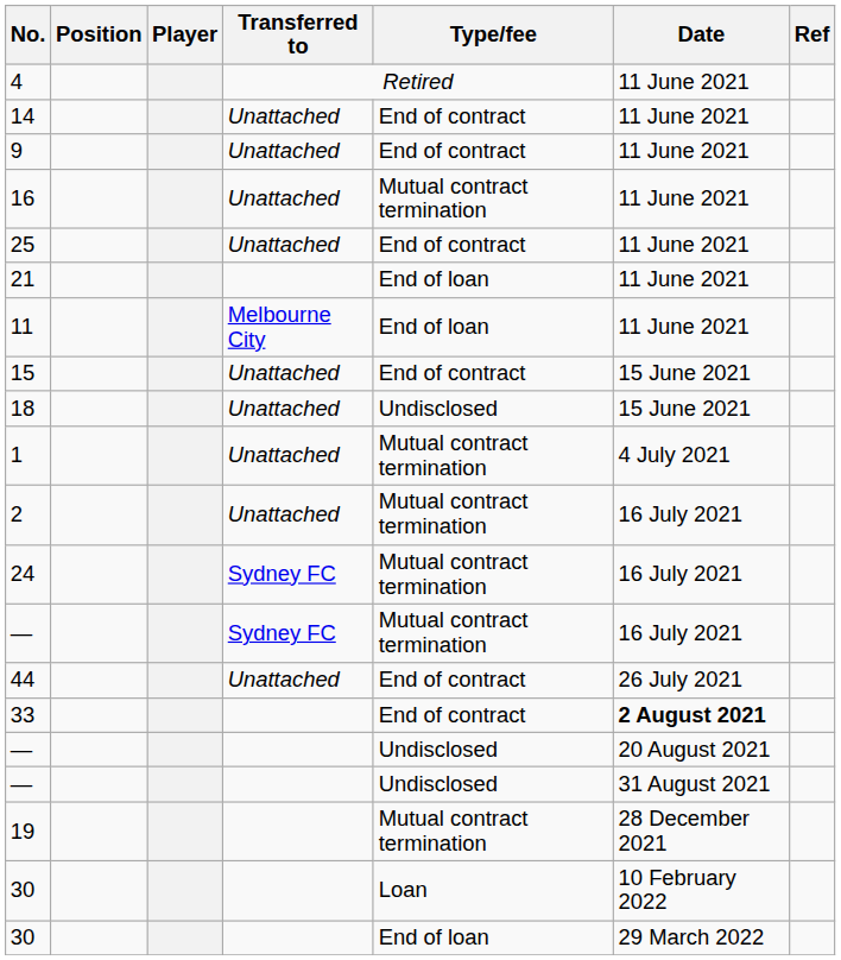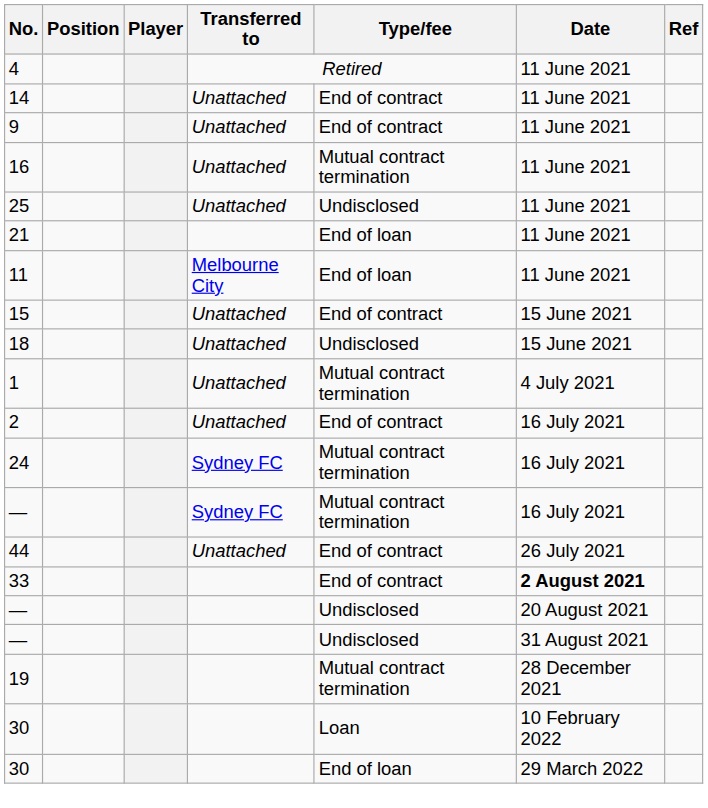 <table class="wikitable plainrowheaders sortable" style="text-align:center; text-align:left">
 <tr>
 <th scope="col">No.</th>
 <th scope="col">Position</th>
 <th scope="col">Player</th>
 <th scope="col">Transferred to</th>
 <th scope="col">Type/fee</th>
 <th scope="col">Date</th>
 <th scope="col" class="unsortable">Ref</th>
 </tr>
 <tr>
 <td>4</td>
 <td></td>
 <th scope="row"></th>
 <td colspan="2" align="center"><em>Retired</em></td>
 <td>11 June 2021</td>
 <td></td>
 </tr>
 <tr>
 <td>14</td>
 <td></td>
 <th scope="row"></th>
 <td><em>Unattached</em></td>
 <td>End of contract</td>
 <td>11 June 2021</td>
 <td></td>
 </tr>
 <tr>
 <td>9</td>
 <td></td>
 <th scope="row"></th>
 <td><em>Unattached</em></td>
 <td>End of contract</td>
 <td>11 June 2021</td>
 <td></td>
 </tr>
 <tr>
 <td>16</td>
 <td></td>
 <th scope="row"></th>
 <td><em>Unattached</em></td>
 <td>Mutual contract termination</td>
 <td>11 June 2021</td>
 <td></td>
 </tr>
 <tr>
 <td>25</td>
 <td></td>
 <th scope="row"></th>
 <td><em>Unattached</em></td>
-<td>End of contract</td>
+<td>Undisclosed</td>
 <td>11 June 2021</td>
 <td></td>
 </tr>
 <tr>
 <td>21</td>
 <td></td>
 <th scope="row"></th>
 <td></td>
 <td>End of loan</td>
 <td>11 June 2021</td>
 <td></td>
 </tr>
 <tr>
 <td>11</td>
 <td></td>
 <th scope="row"></th>
 <td><a href='#'>Melbourne City</a></td>
 <td>End of loan</td>
 <td>11 June 2021</td>
 <td></td>
 </tr>
 <tr>
 <td>15</td>
 <td></td>
 <th scope="row"></th>
 <td><em>Unattached</em></td>
 <td>End of contract</td>
 <td>15 June 2021</td>
 <td></td>
 </tr>
 <tr>
 <td>18</td>
 <td></td>
 <th scope="row"></th>
 <td><em>Unattached</em></td>
 <td>Undisclosed</td>
 <td>15 June 2021</td>
 <td></td>
 </tr>
 <tr>
 <td>1</td>
 <td></td>
 <th scope="row"></th>
 <td><em>Unattached</em></td>
 <td>Mutual contract termination</td>
 <td>4 July 2021</td>
 <td></td>
 </tr>
 <tr>
 <td>2</td>
 <td></td>
 <th scope="row"></th>
 <td><em>Unattached</em></td>
-<td>Mutual contract termination</td>
+<td>End of contract</td>
 <td>16 July 2021</td>
 <td></td>
 </tr>
 <tr>
 <td>24</td>
 <td></td>
 <th scope="row"></th>
 <td><a href='#'>Sydney FC</a></td>
 <td>Mutual contract termination</td>
 <td>16 July 2021</td>
 <td></td>
 </tr>
 <tr>
 <td>—</td>
 <td></td>
 <th scope="row"></th>
 <td><a href='#'>Sydney FC</a></td>
 <td>Mutual contract termination</td>
 <td>16 July 2021</td>
 <td></td>
 </tr>
 <tr>
 <td>44</td>
 <td></td>
 <th scope="row"></th>
 <td><em>Unattached</em></td>
 <td>End of contract</td>
 <td>26 July 2021</td>
 <td></td>
 </tr>
 <tr>
 <td>33</td>
 <td></td>
 <th scope="row"></th>
 <td></td>
 <td>End of contract</td>
 <td><strong>2 August 2021</strong></td>
 <td></td>
 </tr>
 <tr>
 <td>—</td>
 <td></td>
 <th scope="row"></th>
 <td></td>
 <td>Undisclosed</td>
 <td>20 August 2021</td>
 <td></td>
 </tr>
 <tr>
 <td>—</td>
 <td></td>
 <th scope="row"></th>
 <td></td>
 <td>Undisclosed</td>
 <td>31 August 2021</td>
 <td></td>
 </tr>
 <tr>
 <td>19</td>
 <td></td>
 <th scope="row"></th>
 <td></td>
 <td>Mutual contract termination</td>
 <td>28 December 2021</td>
 <td></td>
 </tr>
 <tr>
 <td>30</td>
 <td></td>
 <th scope="row"></th>
 <td></td>
 <td>Loan</td>
 <td>10 February 2022</td>
 <td></td>
 </tr>
 <tr>
 <td>30</td>
 <td></td>
 <th scope="row"></th>
 <td></td>
 <td>End of loan</td>
 <td>29 March 2022</td>
 <td></td>
 </tr>
 </table>
